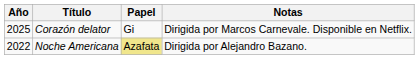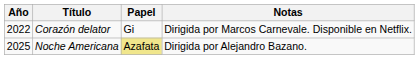 <table class="wikitable sortable">
 <tr>
 <th>Año</th>
 <th>Título</th>
 <th>Papel</th>
 <th>Notas</th>
 </tr>
 <tr>
-<td>2025</td>
+<td>2022</td>
 <td><em>Corazón delator</em></td>
 <td>Gi</td>
 <td>Dirigida por Marcos Carnevale. Disponible en Netflix.</td>
 </tr>
 <tr>
-<td>2022</td>
+<td>2025</td>
 <td><em>Noche Americana</em></td>
 <td style="background: khaki;">Azafata</td>
 <td>Dirigida por Alejandro Bazano.</td>
 </tr>
 </table>
